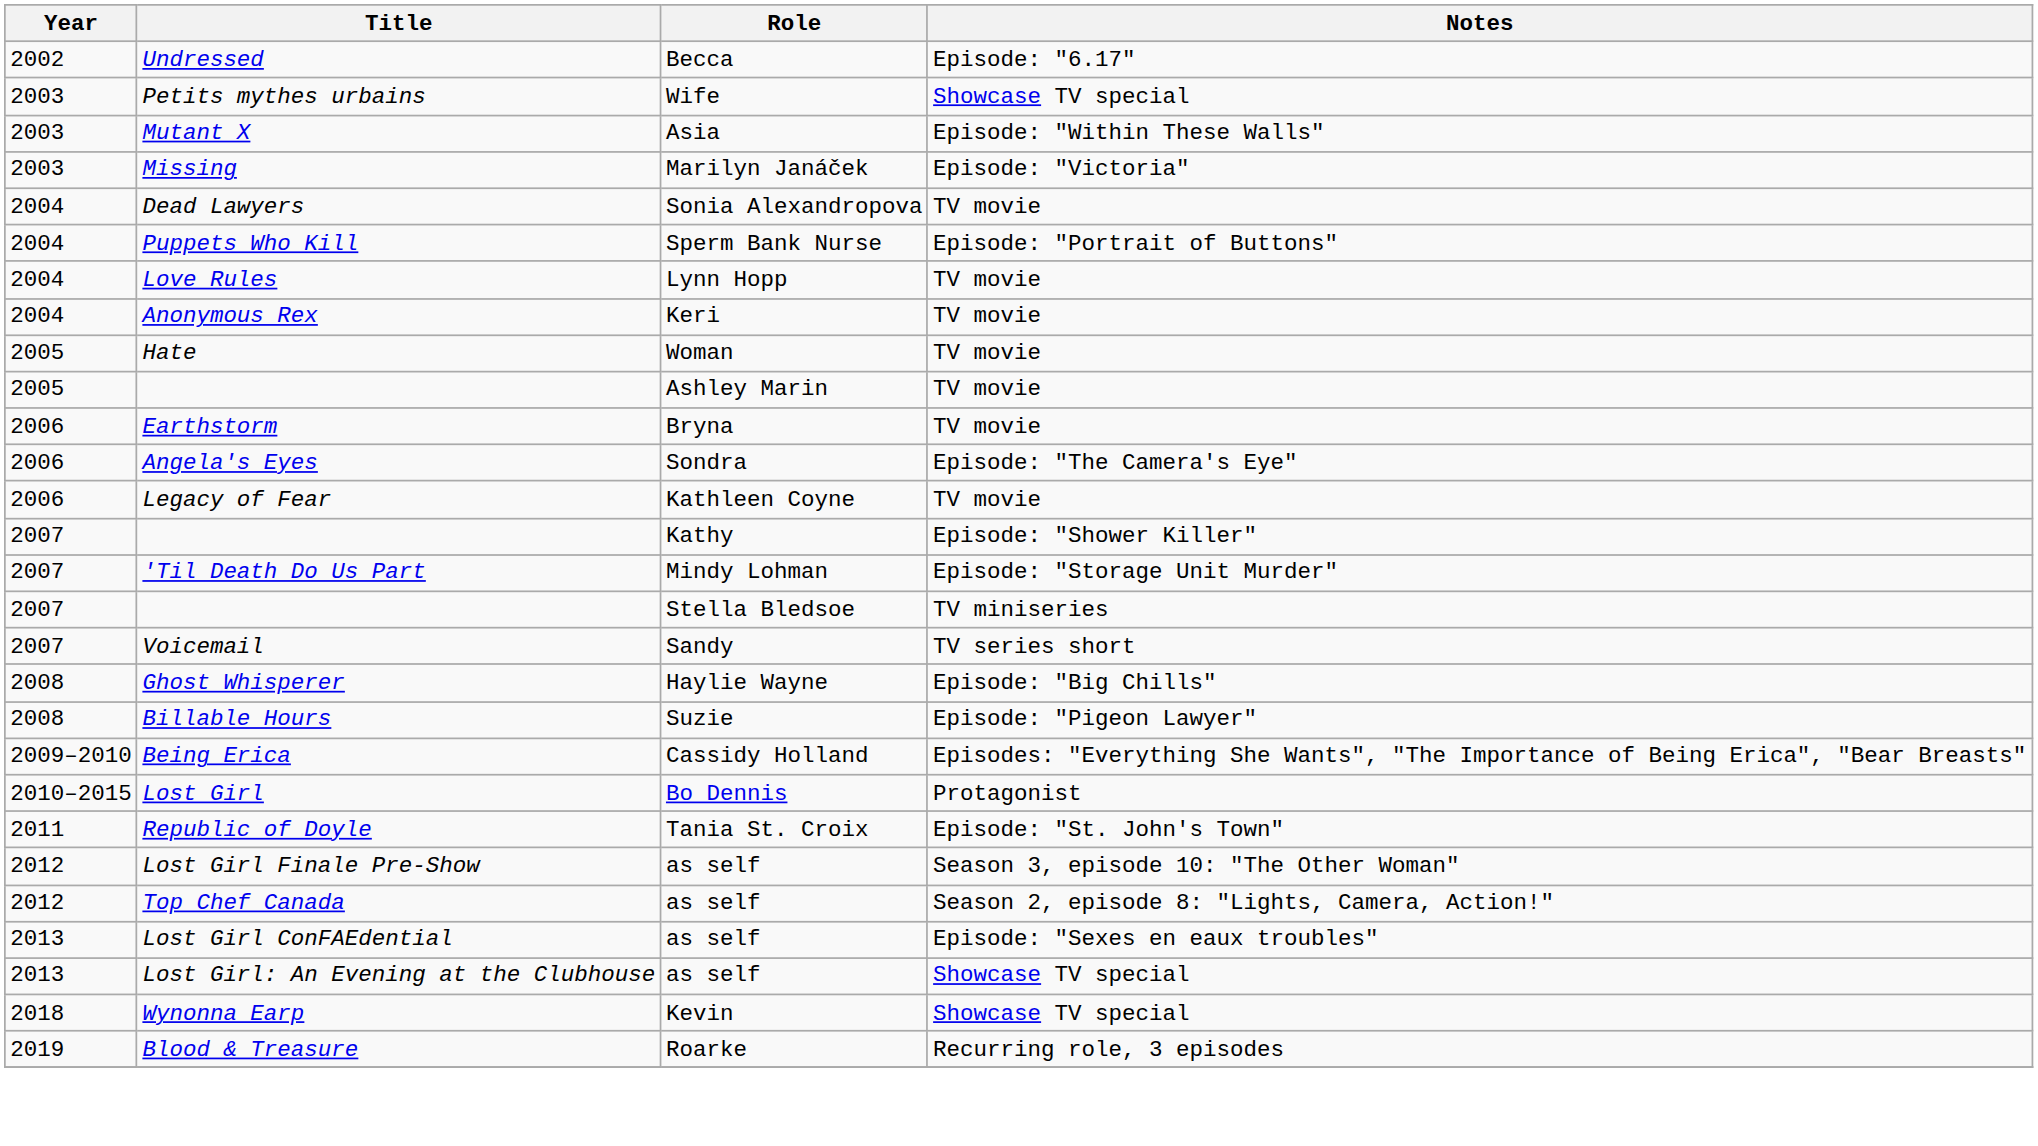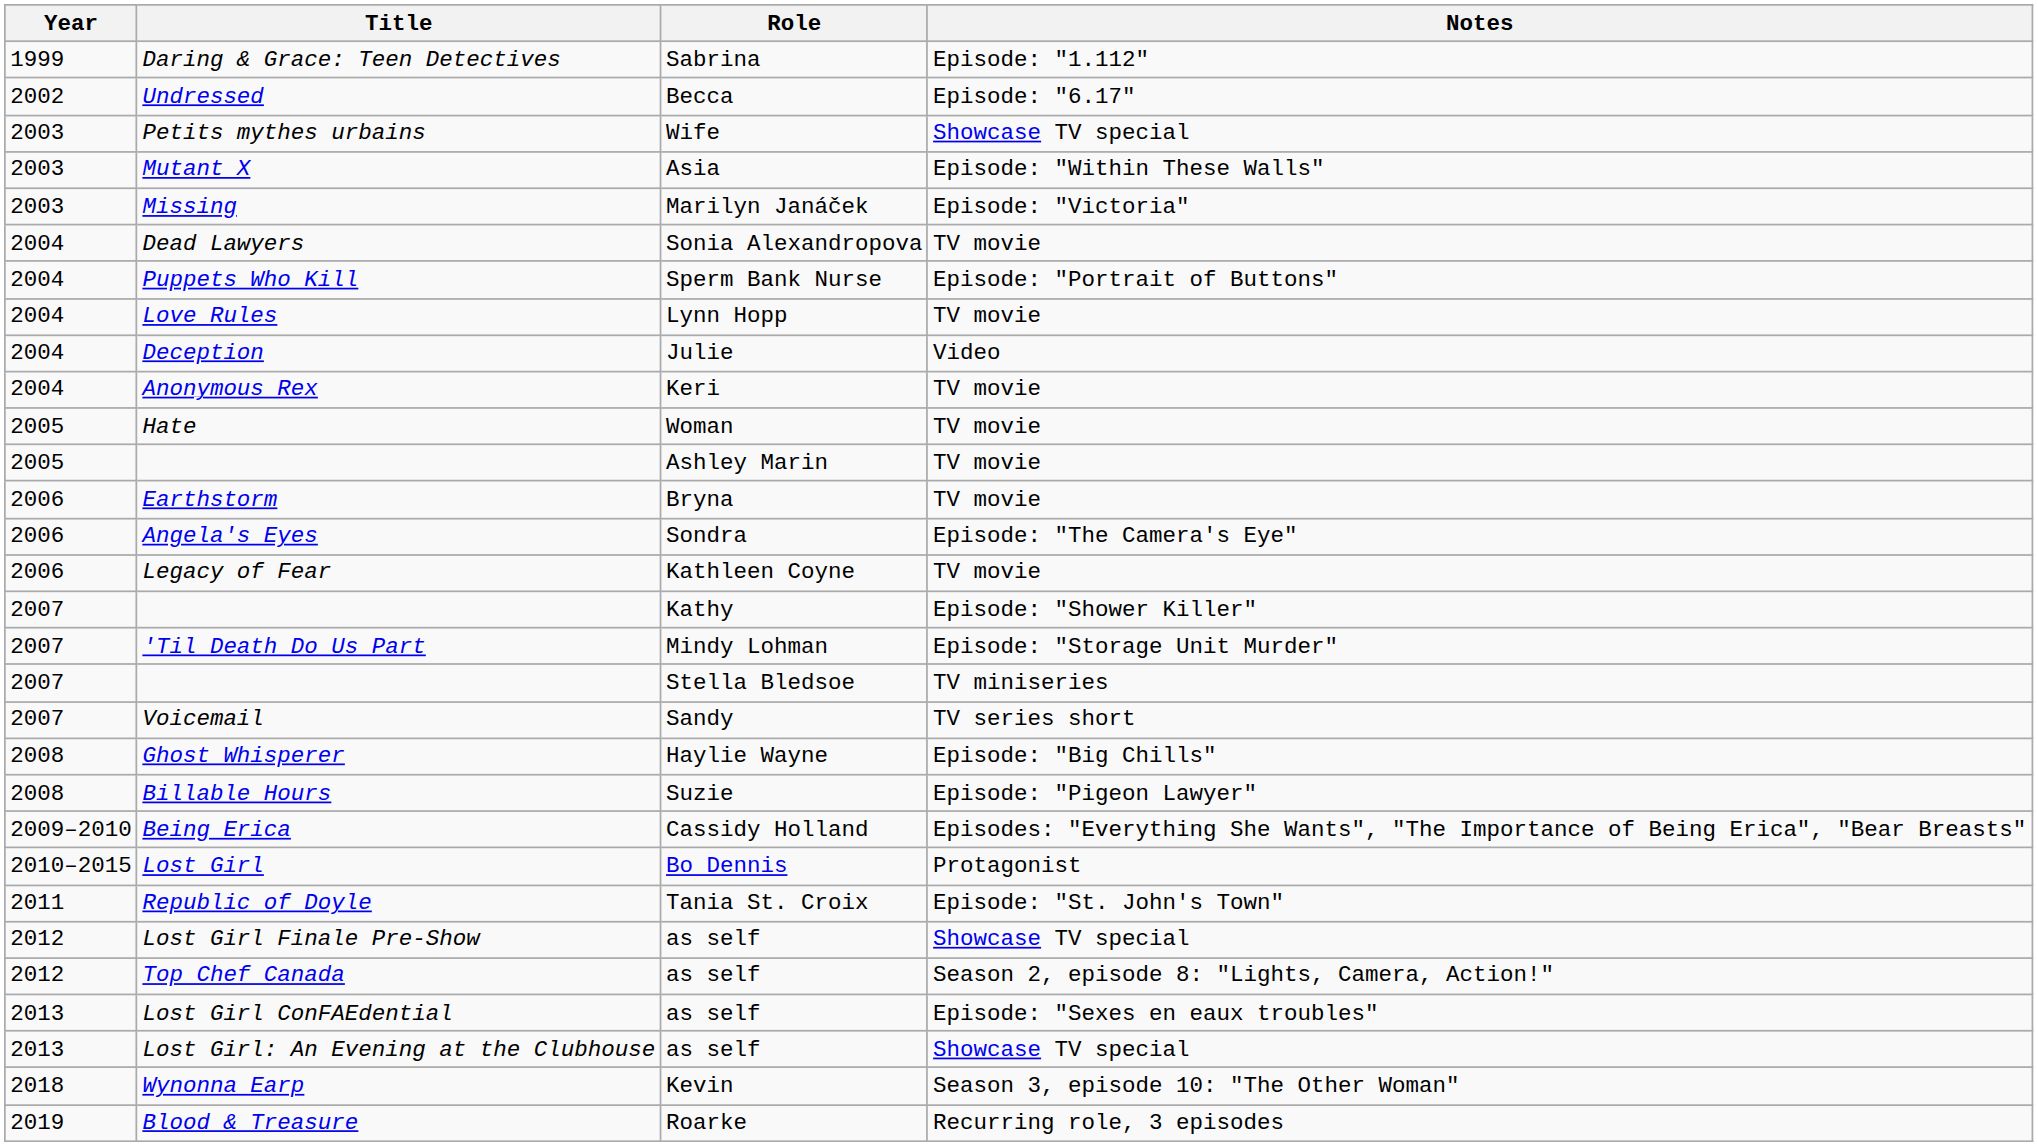 <table class="wikitable sortable">
 <tr>
 <th>Year</th>
 <th>Title</th>
 <th>Role</th>
 <th class="unsortable">Notes</th>
+</tr>
+<tr>
+<td>1999</td>
+<td><em>Daring & Grace: Teen Detectives</em></td>
+<td>Sabrina</td>
+<td>Episode: "1.112"</td>
 </tr>
 <tr>
 <td>2002</td>
 <td><em><a href='#'>Undressed</a></em></td>
 <td>Becca</td>
 <td>Episode: "6.17"</td>
 </tr>
 <tr>
 <td>2003</td>
 <td><em>Petits mythes urbains</em></td>
 <td>Wife</td>
 <td><a href='#'>Showcase</a> TV special</td>
 </tr>
 <tr>
 <td>2003</td>
 <td><em><a href='#'>Mutant X</a></em></td>
 <td>Asia</td>
 <td>Episode: "Within These Walls"</td>
 </tr>
 <tr>
 <td>2003</td>
 <td><em><a href='#'>Missing</a></em></td>
 <td>Marilyn Janáček</td>
 <td>Episode: "Victoria"</td>
 </tr>
 <tr>
 <td>2004</td>
 <td><em>Dead Lawyers</em></td>
 <td>Sonia Alexandropova</td>
 <td>TV movie</td>
 </tr>
 <tr>
 <td>2004</td>
 <td><em><a href='#'>Puppets Who Kill</a></em></td>
 <td>Sperm Bank Nurse</td>
 <td>Episode: "Portrait of Buttons"</td>
 </tr>
 <tr>
 <td>2004</td>
 <td><em><a href='#'>Love Rules</a></em></td>
 <td>Lynn Hopp</td>
 <td>TV movie</td>
+</tr>
+<tr>
+<td>2004</td>
+<td><em><a href='#'>Deception</a></em></td>
+<td>Julie</td>
+<td>Video</td>
 </tr>
 <tr>
 <td>2004</td>
 <td><em><a href='#'>Anonymous Rex</a></em></td>
 <td>Keri</td>
 <td>TV movie</td>
 </tr>
 <tr>
 <td>2005</td>
 <td><em>Hate</em></td>
 <td>Woman</td>
 <td>TV movie</td>
 </tr>
 <tr>
 <td>2005</td>
 <td><em></em></td>
 <td>Ashley Marin</td>
 <td>TV movie</td>
 </tr>
 <tr>
 <td>2006</td>
 <td><em><a href='#'>Earthstorm</a></em></td>
 <td>Bryna</td>
 <td>TV movie</td>
 </tr>
 <tr>
 <td>2006</td>
 <td><em><a href='#'>Angela's Eyes</a></em></td>
 <td>Sondra</td>
 <td>Episode: "The Camera's Eye"</td>
 </tr>
 <tr>
 <td>2006</td>
 <td><em>Legacy of Fear</em></td>
 <td>Kathleen Coyne</td>
 <td>TV movie</td>
 </tr>
 <tr>
 <td>2007</td>
 <td><em></em></td>
 <td>Kathy</td>
 <td>Episode: "Shower Killer"</td>
 </tr>
 <tr>
 <td>2007</td>
 <td><em><a href='#'>'Til Death Do Us Part</a></em></td>
 <td>Mindy Lohman</td>
 <td>Episode: "Storage Unit Murder"</td>
 </tr>
 <tr>
 <td>2007</td>
 <td><em></em></td>
 <td>Stella Bledsoe</td>
 <td>TV miniseries</td>
 </tr>
 <tr>
 <td>2007</td>
 <td><em>Voicemail</em></td>
 <td>Sandy</td>
 <td>TV series short</td>
 </tr>
 <tr>
 <td>2008</td>
 <td><em><a href='#'>Ghost Whisperer</a></em></td>
 <td>Haylie Wayne</td>
 <td>Episode: "Big Chills"</td>
 </tr>
 <tr>
 <td>2008</td>
 <td><em><a href='#'>Billable Hours</a></em></td>
 <td>Suzie</td>
 <td>Episode: "Pigeon Lawyer"</td>
 </tr>
 <tr>
 <td>2009–2010</td>
 <td><em><a href='#'>Being Erica</a></em></td>
 <td>Cassidy Holland</td>
 <td>Episodes: "Everything She Wants", "The Importance of Being Erica", "Bear Breasts"</td>
 </tr>
 <tr>
 <td>2010–2015</td>
 <td><em><a href='#'>Lost Girl</a></em></td>
 <td><a href='#'>Bo Dennis</a></td>
 <td>Protagonist</td>
 </tr>
 <tr>
 <td>2011</td>
 <td><em><a href='#'>Republic of Doyle</a></em></td>
 <td>Tania St. Croix</td>
 <td>Episode: "St. John's Town"</td>
 </tr>
 <tr>
 <td>2012</td>
 <td><em>Lost Girl Finale Pre-Show</em></td>
 <td>as self</td>
-<td>Season 3, episode 10: "The Other Woman"</td>
+<td><a href='#'>Showcase</a> TV special</td>
 </tr>
 <tr>
 <td>2012</td>
 <td><em><a href='#'>Top Chef Canada</a></em></td>
 <td>as self</td>
 <td>Season 2, episode 8: "Lights, Camera, Action!"</td>
 </tr>
 <tr>
 <td>2013</td>
 <td><em>Lost Girl ConFAEdential</em></td>
 <td>as self</td>
 <td>Episode: "Sexes en eaux troubles"</td>
 </tr>
 <tr>
 <td>2013</td>
 <td><em>Lost Girl: An Evening at the Clubhouse</em></td>
 <td>as self</td>
 <td><a href='#'>Showcase</a> TV special</td>
 </tr>
 <tr>
 <td>2018</td>
 <td><em><a href='#'>Wynonna Earp</a></em></td>
 <td>Kevin</td>
-<td><a href='#'>Showcase</a> TV special</td>
+<td>Season 3, episode 10: "The Other Woman"</td>
 </tr>
 <tr>
 <td>2019</td>
 <td><em><a href='#'>Blood & Treasure</a></em></td>
 <td>Roarke</td>
 <td>Recurring role, 3 episodes</td>
 </tr>
 <tr>
 </tr>
 </table>
